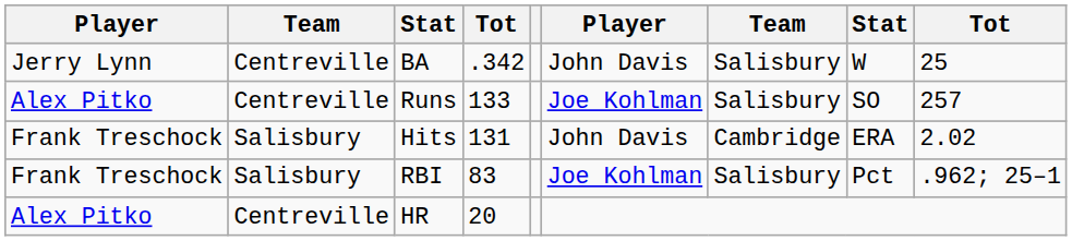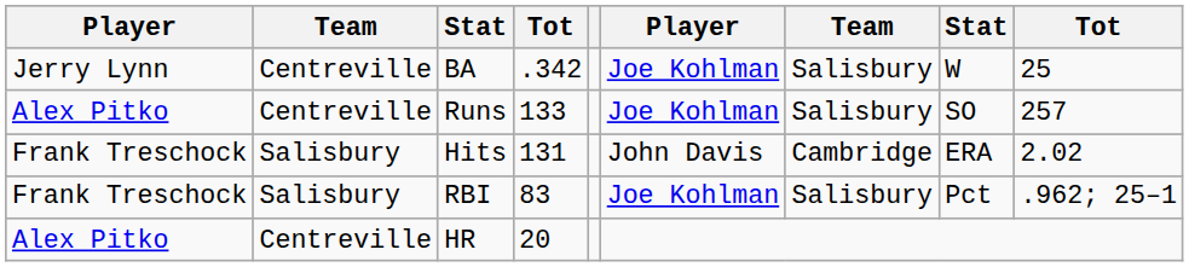 <table class="wikitable">
 <tr>
 <th>Player</th>
 <th>Team</th>
 <th>Stat</th>
 <th>Tot</th>
 <th></th>
 <th>Player</th>
 <th>Team</th>
 <th>Stat</th>
 <th>Tot</th>
 </tr>
 <tr>
 <td>Jerry Lynn</td>
 <td>Centreville</td>
 <td>BA</td>
 <td>.342</td>
 <td></td>
-<td>John Davis</td>
+<td><a href='#'>Joe Kohlman</a></td>
 <td>Salisbury</td>
 <td>W</td>
 <td>25</td>
 </tr>
 <tr>
 <td><a href='#'>Alex Pitko</a></td>
 <td>Centreville</td>
 <td>Runs</td>
 <td>133</td>
 <td></td>
 <td><a href='#'>Joe Kohlman</a></td>
 <td>Salisbury</td>
 <td>SO</td>
 <td>257</td>
 </tr>
 <tr>
 <td>Frank Treschock</td>
 <td>Salisbury</td>
 <td>Hits</td>
 <td>131</td>
 <td></td>
 <td>John Davis</td>
 <td>Cambridge</td>
 <td>ERA</td>
 <td>2.02</td>
 </tr>
 <tr>
 <td>Frank Treschock</td>
 <td>Salisbury</td>
 <td>RBI</td>
 <td>83</td>
 <td></td>
 <td><a href='#'>Joe Kohlman</a></td>
 <td>Salisbury</td>
 <td>Pct</td>
 <td>.962; 25–1</td>
 </tr>
 <tr>
 <td><a href='#'>Alex Pitko</a></td>
 <td>Centreville</td>
 <td>HR</td>
 <td>20</td>
 <td></td>
 </tr>
 </table>
